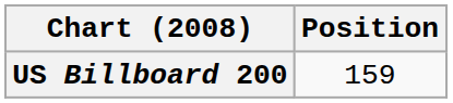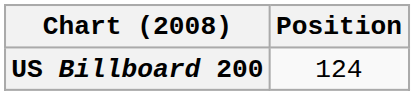 <table class="wikitable plainrowheaders">
 <tr>
 <th scope="col">Chart (2008)</th>
 <th scope="col">Position</th>
 </tr>
 <tr>
 <th scope="row">US <em>Billboard</em> 200</th>
-<td style="text-align:center;">159</td>
+<td style="text-align:center;">124</td>
 </tr>
 </table>
